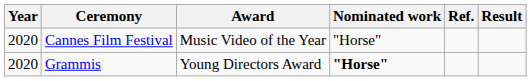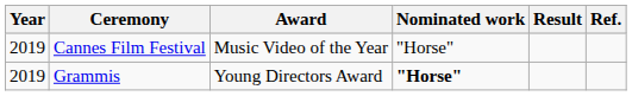 <table class="wikitable">
 <tr style="background:#ccc; text-align:center;">
 <th scope="col">Year</th>
 <th scope="col">Ceremony</th>
 <th scope="col">Award</th>
 <th scope="col">Nominated work</th>
+<th scope="col">Result</th>
 <th scope="col">Ref.</th>
-<th scope="col">Result</th>
 </tr>
 <tr>
-<td>2020</td>
+<td>2019</td>
 <td><a href='#'>Cannes Film Festival</a></td>
 <td>Music Video of the Year</td>
 <td>"Horse"</td>
 <td></td>
 <td></td>
 </tr>
 <tr>
-<td>2020</td>
+<td>2019</td>
 <td><a href='#'>Grammis</a></td>
 <td>Young Directors Award</td>
 <td><strong>"Horse"</strong></td>
 <td></td>
 <td></td>
 </tr>
 </table>
